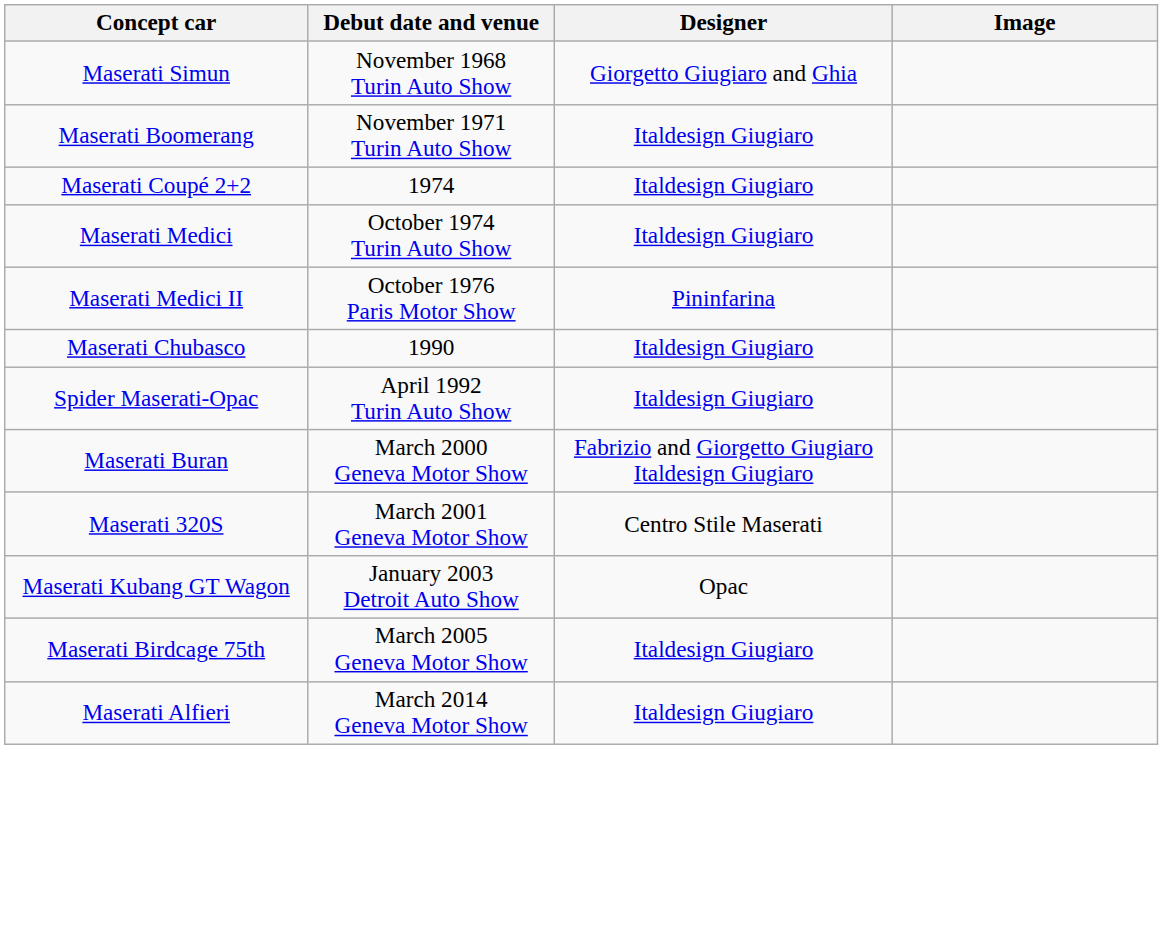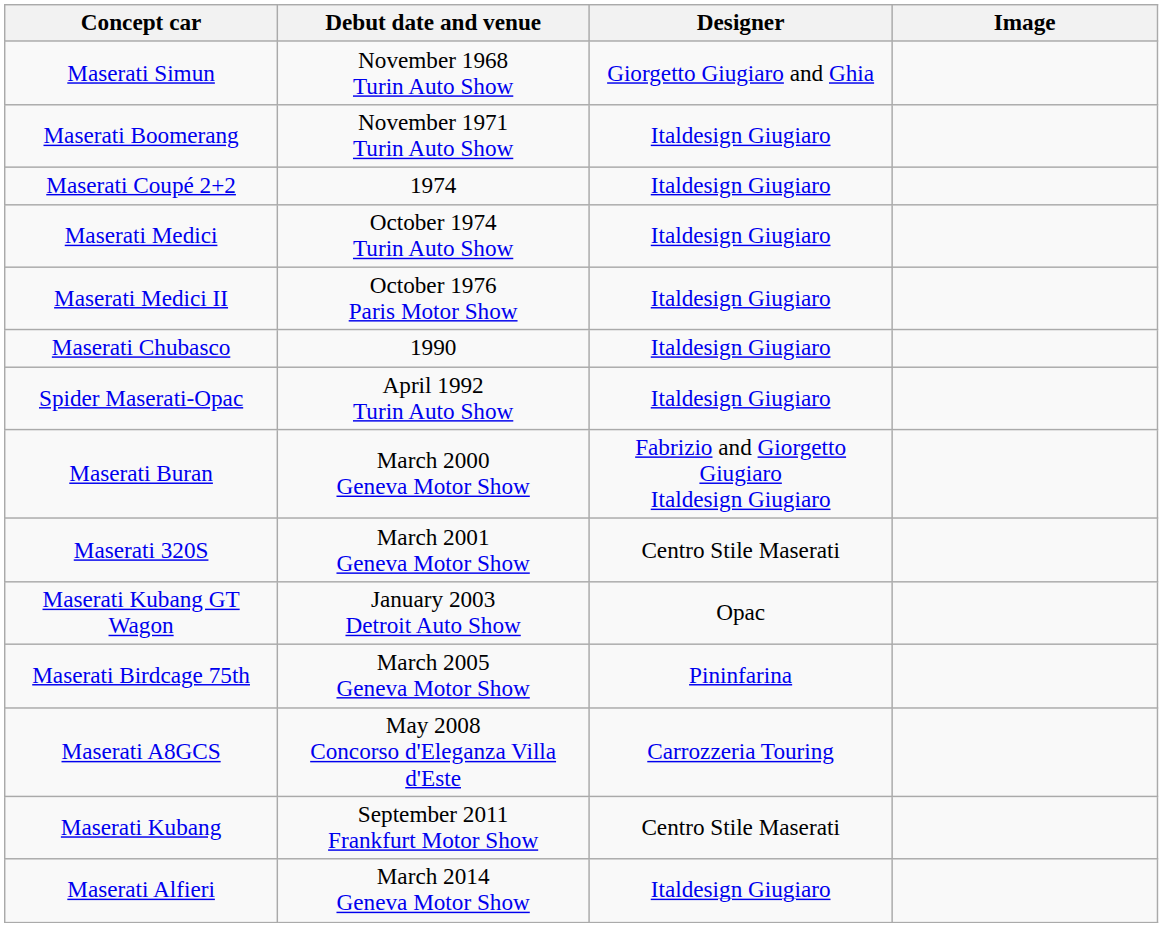 <table class="wikitable" style="font-size=91%; text-align:center" width=90%>
 <tr>
 <th>Concept car</th>
 <th>Debut date and venue</th>
 <th>Designer</th>
 <th width=175px>Image</th>
 </tr>
 <tr>
 <td><a href='#'>Maserati Simun</a></td>
 <td>November 1968<br><a href='#'>Turin Auto Show</a></td>
 <td><a href='#'>Giorgetto Giugiaro</a> and <a href='#'>Ghia</a></td>
 <td></td>
 </tr>
 <tr>
 <td><a href='#'>Maserati Boomerang</a></td>
 <td>November 1971<br><a href='#'>Turin Auto Show</a></td>
 <td><a href='#'>Italdesign Giugiaro</a></td>
 <td></td>
 </tr>
 <tr>
 <td><a href='#'>Maserati Coupé 2+2</a></td>
 <td>1974</td>
 <td><a href='#'>Italdesign Giugiaro</a></td>
 <td></td>
 </tr>
 <tr>
 <td><a href='#'>Maserati Medici</a></td>
 <td>October 1974<br><a href='#'>Turin Auto Show</a></td>
 <td><a href='#'>Italdesign Giugiaro</a></td>
 <td></td>
 </tr>
 <tr>
 <td><a href='#'>Maserati Medici II</a></td>
 <td>October 1976<br><a href='#'>Paris Motor Show</a></td>
-<td><a href='#'>Pininfarina</a></td>
+<td><a href='#'>Italdesign Giugiaro</a></td>
 <td></td>
 </tr>
 <tr>
 <td><a href='#'>Maserati Chubasco</a></td>
 <td>1990<br></td>
 <td><a href='#'>Italdesign Giugiaro</a></td>
 <td></td>
 </tr>
 <tr>
 <td><a href='#'>Spider Maserati-Opac</a></td>
 <td>April 1992<br><a href='#'>Turin Auto Show</a></td>
 <td><a href='#'>Italdesign Giugiaro</a></td>
 <td></td>
 </tr>
 <tr>
 <td><a href='#'>Maserati Buran</a></td>
 <td>March 2000<br><a href='#'>Geneva Motor Show</a></td>
 <td><a href='#'>Fabrizio</a> and <a href='#'>Giorgetto Giugiaro</a><br><a href='#'>Italdesign Giugiaro</a></td>
 <td></td>
 </tr>
 <tr>
 <td><a href='#'>Maserati 320S</a></td>
 <td>March 2001<br><a href='#'>Geneva Motor Show</a></td>
 <td>Centro Stile Maserati</td>
 <td></td>
 </tr>
 <tr>
 <td><a href='#'>Maserati Kubang GT Wagon</a></td>
 <td>January 2003<br><a href='#'>Detroit Auto Show</a></td>
 <td>Opac</td>
 <td></td>
 </tr>
 <tr>
 <td><a href='#'>Maserati Birdcage 75th</a></td>
 <td>March 2005<br><a href='#'>Geneva Motor Show</a><br></td>
-<td><a href='#'>Italdesign Giugiaro</a></td>
+<td><a href='#'>Pininfarina</a></td>
+<td></td>
+</tr>
+<tr>
+<td><a href='#'>Maserati A8GCS</a></td>
+<td>May 2008<br><a href='#'>Concorso d'Eleganza Villa d'Este</a></td>
+<td><a href='#'>Carrozzeria Touring</a></td>
+<td></td>
+</tr>
+<tr>
+<td><a href='#'>Maserati Kubang</a></td>
+<td>September 2011<br><a href='#'>Frankfurt Motor Show</a></td>
+<td>Centro Stile Maserati</td>
 <td></td>
 </tr>
 <tr>
 <td><a href='#'>Maserati Alfieri</a></td>
 <td>March 2014<br><a href='#'>Geneva Motor Show</a></td>
 <td><a href='#'>Italdesign Giugiaro</a></td>
 <td></td>
 </tr>
 </table>
